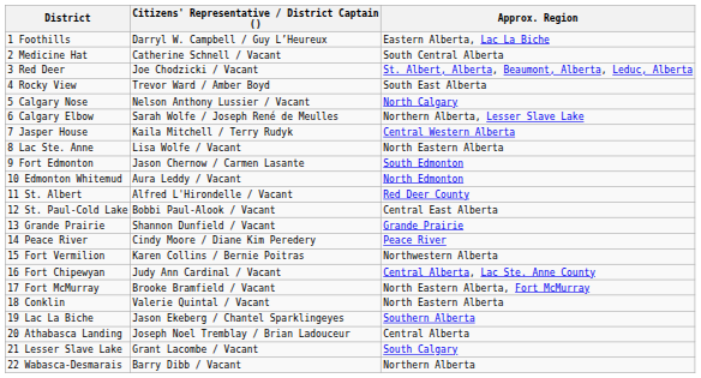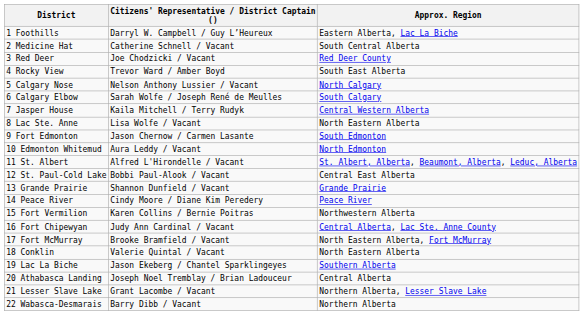 <table class="wikitable">
 <tr>
 <th>District</th>
 <th>Citizens' Representative / District Captain<br>()</th>
 <th>Approx. Region</th>
 </tr>
 <tr>
 <td>1 Foothills</td>
 <td>Darryl W. Campbell / Guy L’Heureux</td>
 <td>Eastern Alberta, <a href='#'>Lac La Biche</a></td>
 </tr>
 <tr>
 <td>2 Medicine Hat</td>
 <td>Catherine Schnell / Vacant</td>
 <td>South Central Alberta</td>
 </tr>
 <tr>
 <td>3 Red Deer</td>
 <td>Joe Chodzicki / Vacant</td>
-<td><a href='#'>St. Albert, Alberta</a>, <a href='#'>Beaumont, Alberta</a>, <a href='#'>Leduc, Alberta</a></td>
+<td><a href='#'>Red Deer County</a></td>
 </tr>
 <tr>
 <td>4 Rocky View</td>
 <td>Trevor Ward / Amber Boyd</td>
 <td>South East Alberta</td>
 </tr>
 <tr>
 <td>5 Calgary Nose</td>
 <td>Nelson Anthony Lussier / Vacant</td>
 <td><a href='#'>North Calgary</a></td>
 </tr>
 <tr>
 <td>6 Calgary Elbow</td>
 <td>Sarah Wolfe / Joseph René de Meulles</td>
-<td>Northern Alberta, <a href='#'>Lesser Slave Lake</a></td>
+<td><a href='#'>South Calgary</a></td>
 </tr>
 <tr>
 <td>7 Jasper House</td>
 <td>Kaila Mitchell / Terry Rudyk</td>
 <td><a href='#'>Central Western Alberta</a></td>
 </tr>
 <tr>
 <td>8 Lac Ste. Anne</td>
 <td>Lisa Wolfe / Vacant</td>
 <td>North Eastern Alberta</td>
 </tr>
 <tr>
 <td>9 Fort Edmonton</td>
 <td>Jason Chernow / Carmen Lasante</td>
 <td><a href='#'>South Edmonton</a></td>
 </tr>
 <tr>
 <td>10 Edmonton Whitemud</td>
 <td>Aura Leddy / Vacant</td>
 <td><a href='#'>North Edmonton</a></td>
 </tr>
 <tr>
 <td>11 St. Albert</td>
 <td>Alfred L'Hirondelle / Vacant</td>
-<td><a href='#'>Red Deer County</a></td>
+<td><a href='#'>St. Albert, Alberta</a>, <a href='#'>Beaumont, Alberta</a>, <a href='#'>Leduc, Alberta</a></td>
 </tr>
 <tr>
 <td>12 St. Paul-Cold Lake</td>
 <td>Bobbi Paul-Alook / Vacant</td>
 <td>Central East Alberta</td>
 </tr>
 <tr>
 <td>13 Grande Prairie</td>
 <td>Shannon Dunfield / Vacant</td>
 <td><a href='#'>Grande Prairie</a></td>
 </tr>
 <tr>
 <td>14 Peace River</td>
 <td>Cindy Moore / Diane Kim Peredery</td>
 <td><a href='#'>Peace River</a></td>
 </tr>
 <tr>
 <td>15 Fort Vermilion</td>
 <td>Karen Collins / Bernie Poitras</td>
 <td>Northwestern Alberta</td>
 </tr>
 <tr>
 <td>16 Fort Chipewyan</td>
 <td>Judy Ann Cardinal / Vacant</td>
 <td><a href='#'>Central Alberta</a>, <a href='#'>Lac Ste. Anne County</a></td>
 </tr>
 <tr>
 <td>17 Fort McMurray</td>
 <td>Brooke Bramfield / Vacant</td>
 <td>North Eastern Alberta, <a href='#'>Fort McMurray</a></td>
 </tr>
 <tr>
 <td>18 Conklin</td>
 <td>Valerie Quintal / Vacant</td>
 <td>North Eastern Alberta</td>
 </tr>
 <tr>
 <td>19 Lac La Biche</td>
 <td>Jason Ekeberg / Chantel Sparklingeyes</td>
 <td><a href='#'>Southern Alberta</a></td>
 </tr>
 <tr>
 <td>20 Athabasca Landing</td>
 <td>Joseph Noel Tremblay / Brian Ladouceur</td>
 <td>Central Alberta</td>
 </tr>
 <tr>
 <td>21 Lesser Slave Lake</td>
 <td>Grant Lacombe / Vacant</td>
-<td><a href='#'>South Calgary</a></td>
+<td>Northern Alberta, <a href='#'>Lesser Slave Lake</a></td>
 </tr>
 <tr>
 <td>22 Wabasca-Desmarais</td>
 <td>Barry Dibb / Vacant</td>
 <td>Northern Alberta</td>
 </tr>
 </table>
